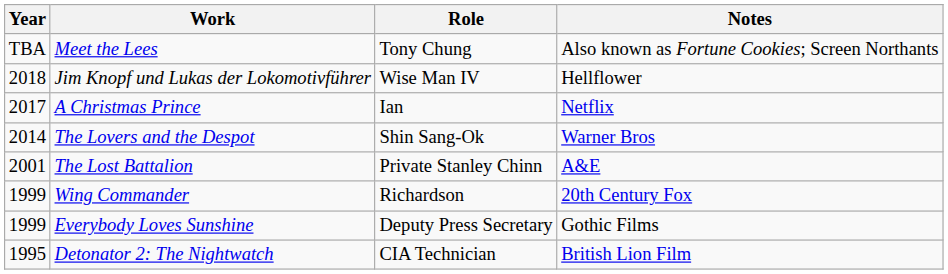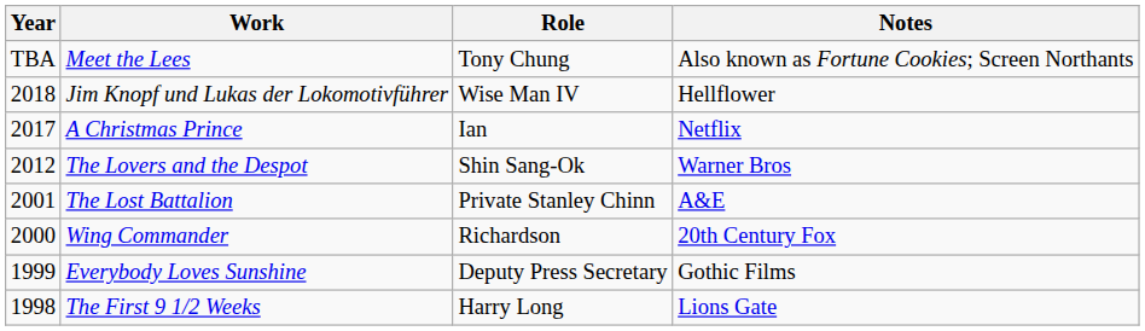 <table class="wikitable">
 <tr>
 <th>Year</th>
 <th>Work</th>
 <th>Role</th>
 <th>Notes</th>
 </tr>
 <tr>
 <td>TBA</td>
 <td><em><a href='#'>Meet the Lees</a></em></td>
 <td>Tony Chung</td>
 <td>Also known as <em>Fortune Cookies</em>; Screen Northants</td>
 </tr>
 <tr>
 <td>2018</td>
 <td><em>Jim Knopf und Lukas der Lokomotivführer</em></td>
 <td>Wise Man IV</td>
 <td>Hellflower</td>
 </tr>
 <tr>
 <td>2017</td>
 <td><em><a href='#'>A Christmas Prince</a></em></td>
 <td>Ian</td>
 <td><a href='#'>Netflix</a></td>
 </tr>
 <tr>
-<td>2014</td>
+<td>2012</td>
 <td><em><a href='#'>The Lovers and the Despot</a></em></td>
 <td>Shin Sang-Ok</td>
 <td><a href='#'>Warner Bros</a></td>
 </tr>
 <tr>
 <td>2001</td>
 <td><em><a href='#'>The Lost Battalion</a></em></td>
 <td>Private Stanley Chinn</td>
 <td><a href='#'>A&E</a></td>
 </tr>
 <tr>
-<td>1999</td>
+<td>2000</td>
 <td><em><a href='#'>Wing Commander</a></em></td>
 <td>Richardson</td>
 <td><a href='#'>20th Century Fox</a></td>
 </tr>
 <tr>
 <td>1999</td>
 <td><em><a href='#'>Everybody Loves Sunshine</a></em></td>
 <td>Deputy Press Secretary</td>
 <td>Gothic Films</td>
 </tr>
 <tr>
-<td>1995</td>
-<td><em><a href='#'>Detonator 2: The Nightwatch</a></em></td>
-<td>CIA Technician</td>
-<td><a href='#'>British Lion Film</a></td>
+<td>1998</td>
+<td><em><a href='#'>The First 9 1/2 Weeks</a></em></td>
+<td>Harry Long</td>
+<td><a href='#'>Lions Gate</a></td>
 </tr>
 </table>
